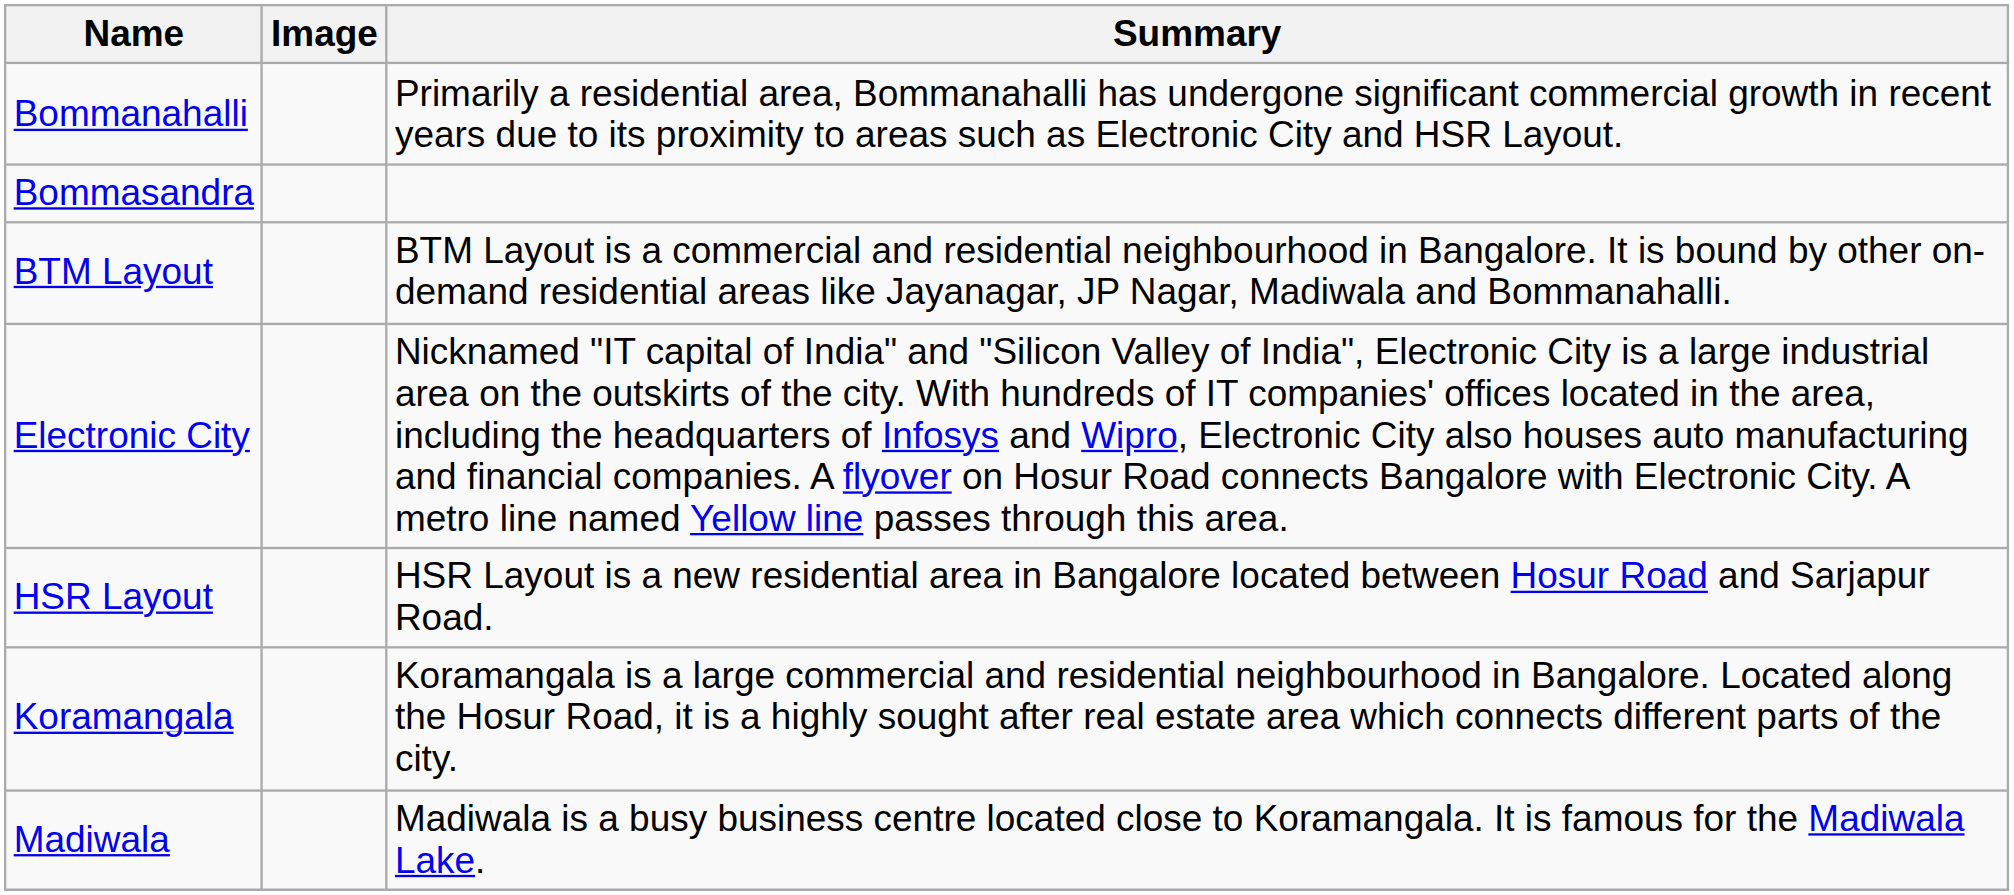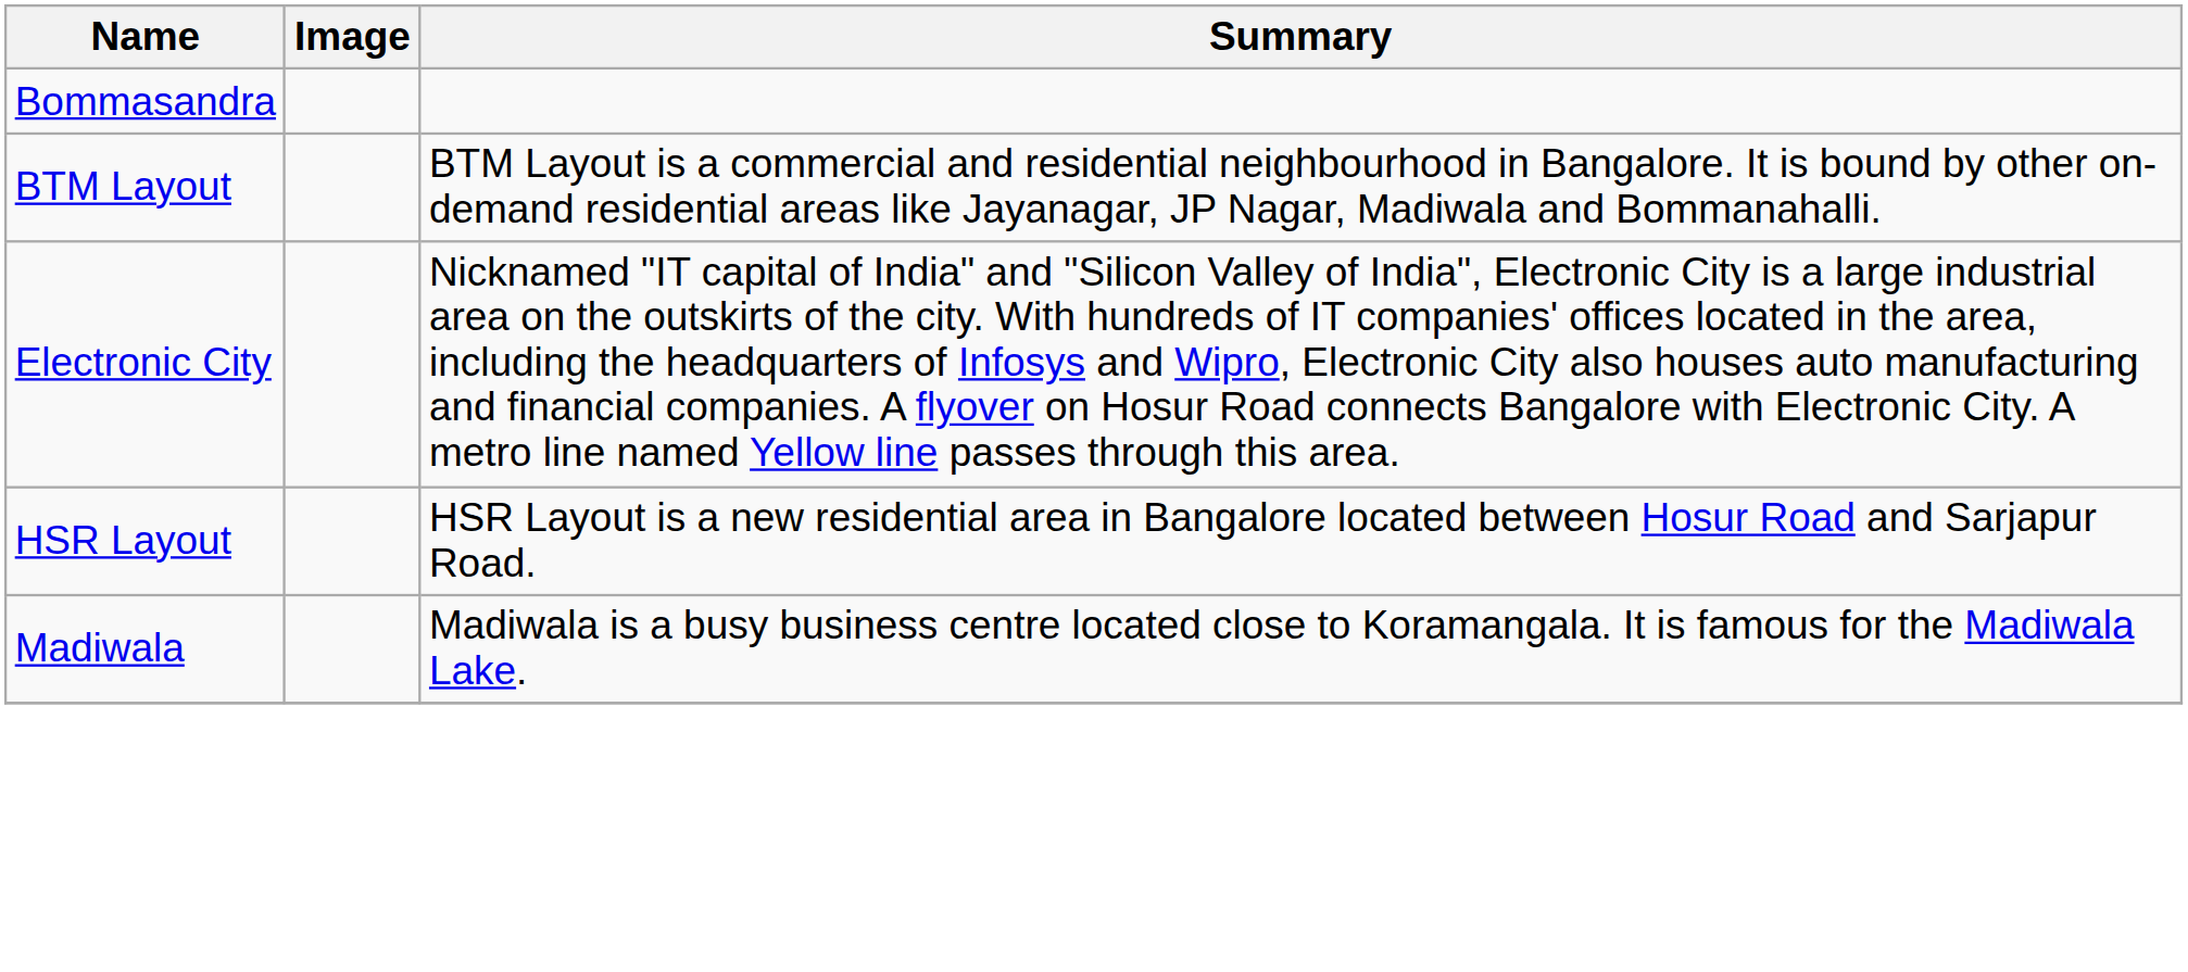 <table class="wikitable sortable">
 <tr>
 <th style="background:light gray; color:black">Name</th>
 <th class="unsortable" style="background:light gray; color:black">Image</th>
 <th class="unsortable" style="background:light gray; color:black">Summary</th>
-</tr>
-<tr>
-<td><a href='#'>Bommanahalli</a></td>
-<td></td>
-<td>Primarily a residential area, Bommanahalli has undergone significant commercial growth in recent years due to its proximity to areas such as Electronic City and HSR Layout.</td>
 </tr>
 <tr>
 <td><a href='#'>Bommasandra</a></td>
 <td></td>
 <td></td>
 </tr>
 <tr>
 <td><a href='#'>BTM Layout</a></td>
 <td></td>
 <td>BTM Layout is a commercial and residential neighbourhood in Bangalore. It is bound by other on-demand residential areas like Jayanagar, JP Nagar, Madiwala and Bommanahalli.</td>
 </tr>
 <tr>
 <td><a href='#'>Electronic City</a></td>
 <td></td>
 <td>Nicknamed "IT capital of India" and "Silicon Valley of India", Electronic City is a large industrial area on the outskirts of the city. With hundreds of IT companies' offices located in the area, including the headquarters of <a href='#'>Infosys</a> and <a href='#'>Wipro</a>, Electronic City also houses auto manufacturing and financial companies. A <a href='#'>flyover</a> on Hosur Road connects Bangalore with Electronic City. A metro line named <a href='#'>Yellow line</a> passes through this area.</td>
 </tr>
 <tr>
 <td><a href='#'>HSR Layout</a></td>
 <td></td>
 <td>HSR Layout is a new residential area in Bangalore located between <a href='#'>Hosur Road</a> and Sarjapur Road.</td>
 </tr>
 <tr>
-<td><a href='#'>Koramangala</a></td>
-<td></td>
-<td>Koramangala is a large commercial and residential neighbourhood in Bangalore. Located along the Hosur Road, it is a highly sought after real estate area which connects different parts of the city.</td>
-</tr>
-<tr>
 <td><a href='#'>Madiwala</a></td>
 <td></td>
 <td>Madiwala is a busy business centre located close to Koramangala. It is famous for the <a href='#'>Madiwala Lake</a>.</td>
 </tr>
 <tr>
 </tr>
 </table>
